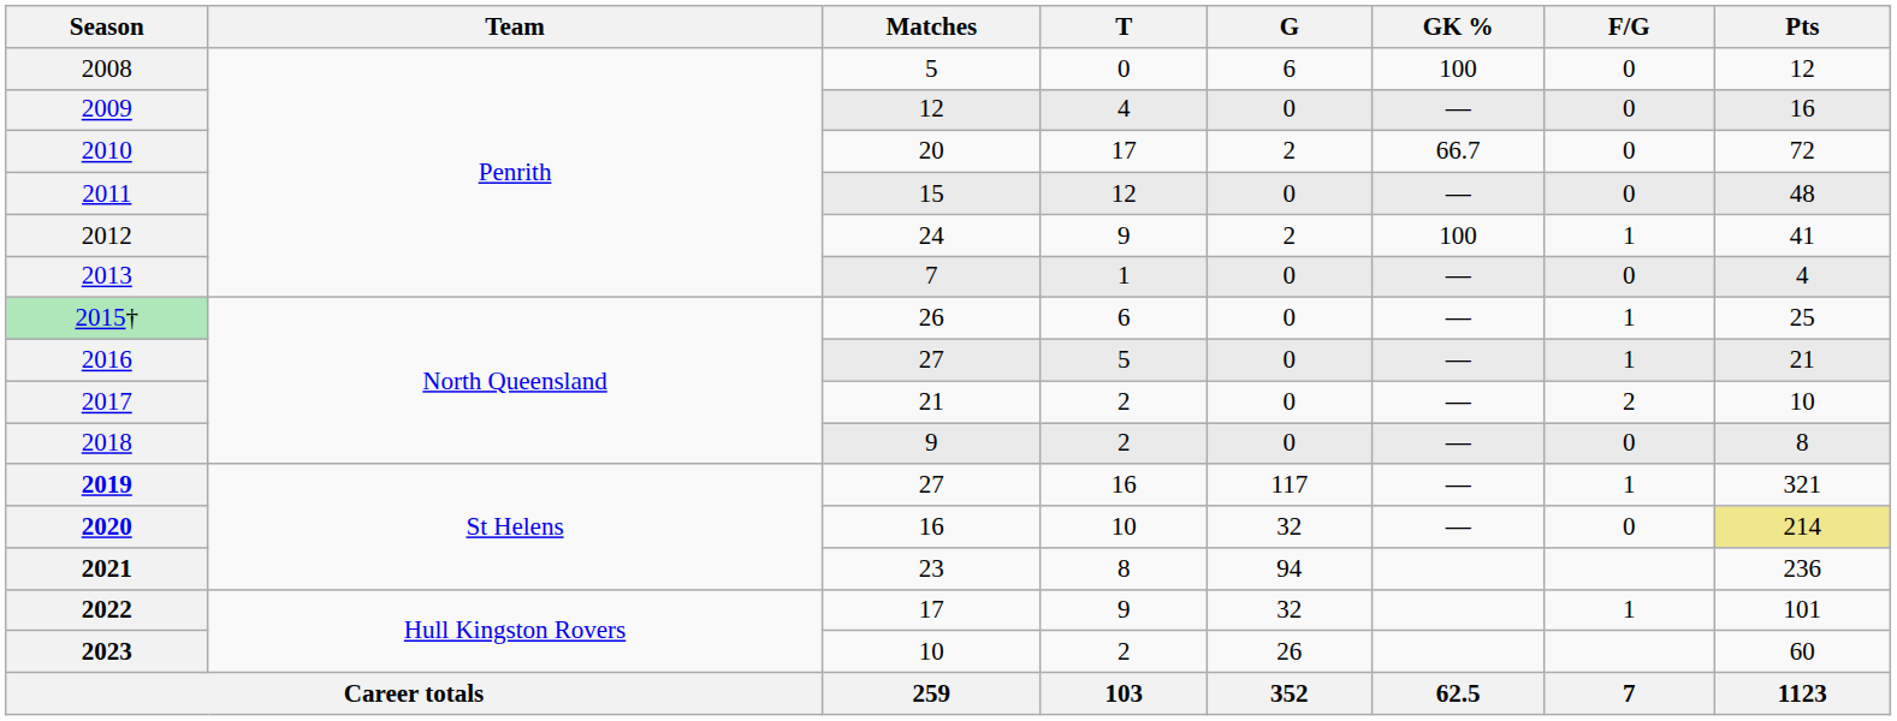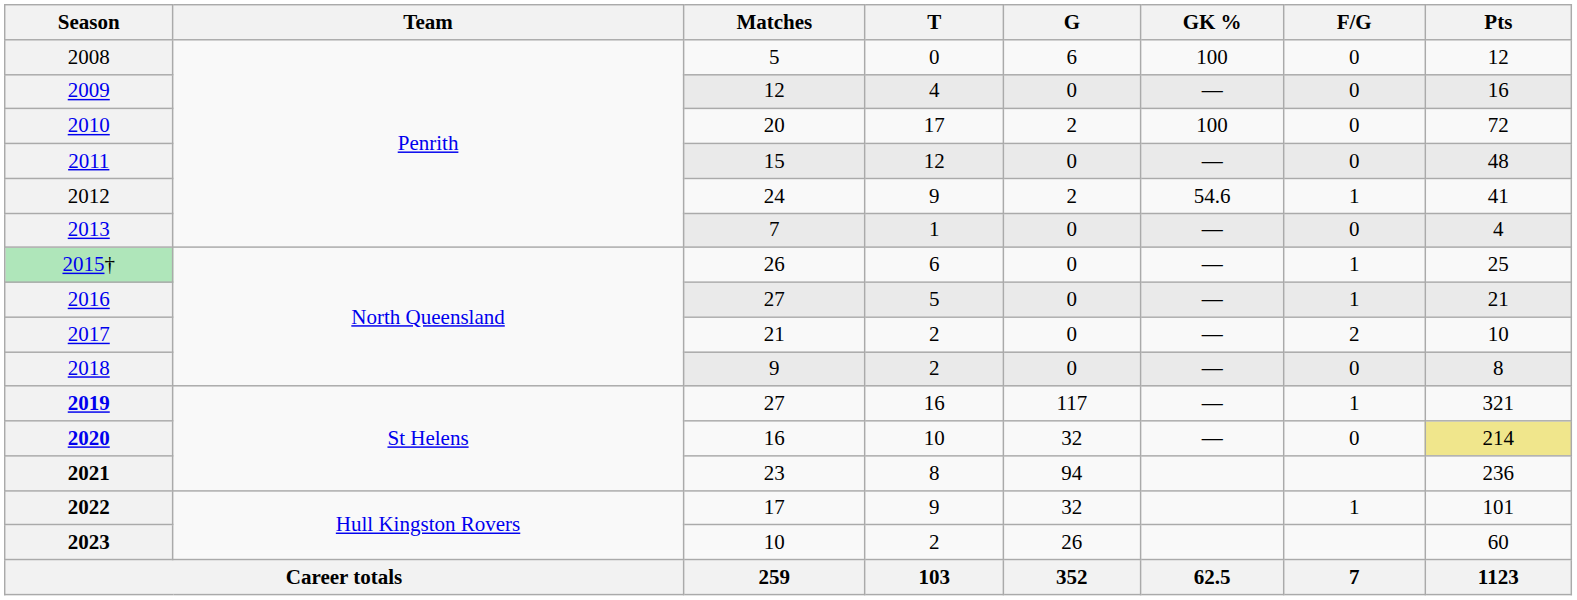 <table class="wikitable sortable"  style="font-size:90%; text-align:center; width:85%;">
 <tr>
 <th width=2%>Season</th>
 <th width=8%>Team</th>
 <th width=2%>Matches</th>
 <th width=2%>T</th>
 <th width=2%>G</th>
 <th width=2%>GK %</th>
 <th width=2%>F/G</th>
 <th width=2%>Pts</th>
 </tr>
 <tr>
 <th scope="row" style="text-align:center; font-weight:normal">2008</th>
 <td rowspan="6" style="text-align:center;"> <a href='#'>Penrith</a></td>
 <td>5</td>
 <td>0</td>
 <td>6</td>
 <td>100</td>
 <td>0</td>
 <td>12</td>
 </tr>
 <tr style="background-color: #EAEAEA">
 <th scope="row" style="text-align:center; font-weight:normal"><a href='#'>2009</a></th>
 <td>12</td>
 <td>4</td>
 <td>0</td>
 <td>—</td>
 <td>0</td>
 <td>16</td>
 </tr>
 <tr>
 <th scope="row" style="text-align:center; font-weight:normal"><a href='#'>2010</a></th>
 <td>20</td>
 <td>17</td>
 <td>2</td>
-<td>66.7</td>
+<td>100</td>
 <td>0</td>
 <td>72</td>
 </tr>
 <tr style="background-color: #EAEAEA">
 <th scope="row" style="text-align:center; font-weight:normal"><a href='#'>2011</a></th>
 <td>15</td>
 <td>12</td>
 <td>0</td>
 <td>—</td>
 <td>0</td>
 <td>48</td>
 </tr>
 <tr>
 <th scope="row" style="text-align:center; font-weight:normal">2012</th>
 <td>24</td>
 <td>9</td>
 <td>2</td>
-<td>100</td>
+<td>54.6</td>
 <td>1</td>
 <td>41</td>
 </tr>
 <tr style="background-color: #EAEAEA">
 <th scope="row" style="text-align:center; font-weight:normal"><a href='#'>2013</a></th>
 <td>7</td>
 <td>1</td>
 <td>0</td>
 <td>—</td>
 <td>0</td>
 <td>4</td>
 </tr>
 <tr>
 <th scope="row" style="text-align:center; font-weight:normal; background:#afe6ba;"><a href='#'>2015</a>†</th>
 <td rowspan="4" style="text-align:center;"> <a href='#'>North Queensland</a></td>
 <td>26</td>
 <td>6</td>
 <td>0</td>
 <td>—</td>
 <td>1</td>
 <td>25</td>
 </tr>
 <tr style="background-color: #EAEAEA">
 <th scope="row" style="text-align:center; font-weight:normal"><a href='#'>2016</a></th>
 <td>27</td>
 <td>5</td>
 <td>0</td>
 <td>—</td>
 <td>1</td>
 <td>21</td>
 </tr>
 <tr>
 <th scope="row" style="text-align:center; font-weight:normal"><a href='#'>2017</a></th>
 <td>21</td>
 <td>2</td>
 <td>0</td>
 <td>—</td>
 <td>2</td>
 <td>10</td>
 </tr>
 <tr style="background-color: #EAEAEA">
 <th scope="row" style="text-align:center; font-weight:normal"><a href='#'>2018</a></th>
 <td>9</td>
 <td>2</td>
 <td>0</td>
 <td>—</td>
 <td>0</td>
 <td>8</td>
 </tr>
 <tr>
 <th><a href='#'>2019</a></th>
 <td rowspan="3"> <a href='#'>St Helens</a></td>
 <td>27</td>
 <td>16</td>
 <td>117</td>
 <td>—</td>
 <td>1</td>
 <td>321</td>
 </tr>
 <tr>
 <th><a href='#'>2020</a></th>
 <td>16</td>
 <td>10</td>
 <td>32</td>
 <td>—</td>
 <td>0</td>
 <td style="background: khaki;">214</td>
 </tr>
 <tr>
 <th>2021</th>
 <td>23</td>
 <td>8</td>
 <td>94</td>
 <td></td>
 <td></td>
 <td>236</td>
 </tr>
 <tr>
 <th>2022</th>
 <td rowspan="2"> <a href='#'>Hull Kingston Rovers</a></td>
 <td>17</td>
 <td>9</td>
 <td>32</td>
 <td></td>
 <td>1</td>
 <td>101</td>
 </tr>
 <tr>
 <th>2023</th>
 <td>10</td>
 <td>2</td>
 <td>26</td>
 <td></td>
 <td></td>
 <td>60</td>
 </tr>
 <tr class="sortbottom">
 <th colspan="2">Career totals</th>
 <th>259</th>
 <th>103</th>
 <th>352</th>
 <th>62.5</th>
 <th>7</th>
 <th>1123</th>
 </tr>
 </table>
